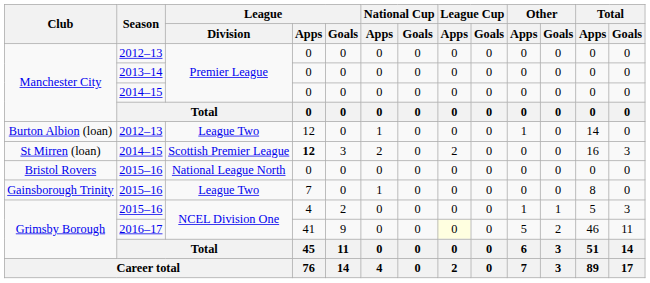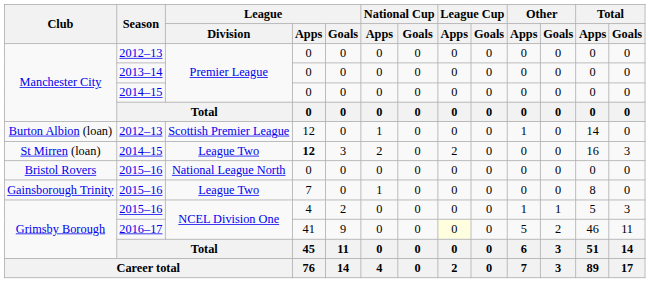 <table class="wikitable" style="text-align: center;">
 <tr>
 <th rowspan=2>Club</th>
 <th rowspan=2>Season</th>
 <th colspan=3>League</th>
 <th colspan=2>National Cup</th>
 <th colspan=2>League Cup</th>
 <th colspan=2>Other</th>
 <th colspan=2>Total</th>
 </tr>
 <tr>
 <th>Division</th>
 <th>Apps</th>
 <th>Goals</th>
 <th>Apps</th>
 <th>Goals</th>
 <th>Apps</th>
 <th>Goals</th>
 <th>Apps</th>
 <th>Goals</th>
 <th>Apps</th>
 <th>Goals</th>
 </tr>
 <tr>
 <td rowspan=4><a href='#'>Manchester City</a></td>
 <td><a href='#'>2012–13</a></td>
 <td rowspan=3><a href='#'>Premier League</a></td>
 <td>0</td>
 <td>0</td>
 <td>0</td>
 <td>0</td>
 <td>0</td>
 <td>0</td>
 <td>0</td>
 <td>0</td>
 <td>0</td>
 <td>0</td>
 </tr>
 <tr>
 <td><a href='#'>2013–14</a></td>
 <td>0</td>
 <td>0</td>
 <td>0</td>
 <td>0</td>
 <td>0</td>
 <td>0</td>
 <td>0</td>
 <td>0</td>
 <td>0</td>
 <td>0</td>
 </tr>
 <tr>
 <td><a href='#'>2014–15</a></td>
 <td>0</td>
 <td>0</td>
 <td>0</td>
 <td>0</td>
 <td>0</td>
 <td>0</td>
 <td>0</td>
 <td>0</td>
 <td>0</td>
 <td>0</td>
 </tr>
 <tr>
 <th colspan="2">Total</th>
 <th>0</th>
 <th>0</th>
 <th>0</th>
 <th>0</th>
 <th>0</th>
 <th>0</th>
 <th>0</th>
 <th>0</th>
 <th>0</th>
 <th>0</th>
 </tr>
 <tr>
 <td><a href='#'>Burton Albion</a> (loan)</td>
 <td><a href='#'>2012–13</a></td>
-<td><a href='#'>League Two</a></td>
+<td><a href='#'>Scottish Premier League</a></td>
 <td>12</td>
 <td>0</td>
 <td>1</td>
 <td>0</td>
 <td>0</td>
 <td>0</td>
 <td>1</td>
 <td>0</td>
 <td>14</td>
 <td>0</td>
 </tr>
 <tr>
 <td><a href='#'>St Mirren</a> (loan)</td>
 <td><a href='#'>2014–15</a></td>
-<td><a href='#'>Scottish Premier League</a></td>
+<td><a href='#'>League Two</a></td>
 <td><strong>12</strong></td>
 <td>3</td>
 <td>2</td>
 <td>0</td>
 <td>2</td>
 <td>0</td>
 <td>0</td>
 <td>0</td>
 <td>16</td>
 <td>3</td>
 </tr>
 <tr>
 <td><a href='#'>Bristol Rovers</a></td>
 <td><a href='#'>2015–16</a></td>
 <td><a href='#'>National League North</a></td>
 <td>0</td>
 <td>0</td>
 <td>0</td>
 <td>0</td>
 <td>0</td>
 <td>0</td>
 <td>0</td>
 <td>0</td>
 <td>0</td>
 <td>0</td>
 </tr>
 <tr>
 <td><a href='#'>Gainsborough Trinity</a></td>
 <td><a href='#'>2015–16</a></td>
 <td><a href='#'>League Two</a></td>
 <td>7</td>
 <td>0</td>
 <td>1</td>
 <td>0</td>
 <td>0</td>
 <td>0</td>
 <td>0</td>
 <td>0</td>
 <td>8</td>
 <td>0</td>
 </tr>
 <tr>
 <td rowspan=3><a href='#'>Grimsby Borough</a></td>
 <td><a href='#'>2015–16</a></td>
 <td rowspan=2><a href='#'>NCEL Division One</a></td>
 <td>4</td>
 <td>2</td>
 <td>0</td>
 <td>0</td>
 <td>0</td>
 <td>0</td>
 <td>1</td>
 <td>1</td>
 <td>5</td>
 <td>3</td>
 </tr>
 <tr>
 <td><a href='#'>2016–17</a></td>
 <td>41</td>
 <td>9</td>
 <td>0</td>
 <td>0</td>
 <td style="background: lightyellow;">0</td>
 <td>0</td>
 <td>5</td>
 <td>2</td>
 <td>46</td>
 <td>11</td>
 </tr>
 <tr>
 <th colspan="2">Total</th>
 <th>45</th>
 <th>11</th>
 <th>0</th>
 <th>0</th>
 <th>0</th>
 <th>0</th>
 <th>6</th>
 <th>3</th>
 <th>51</th>
 <th>14</th>
 </tr>
 <tr>
 <th colspan="3">Career total</th>
 <th>76</th>
 <th>14</th>
 <th>4</th>
 <th>0</th>
 <th>2</th>
 <th>0</th>
 <th>7</th>
 <th>3</th>
 <th>89</th>
 <th>17</th>
 </tr>
 </table>
